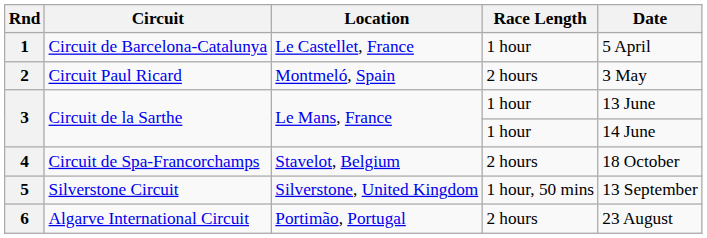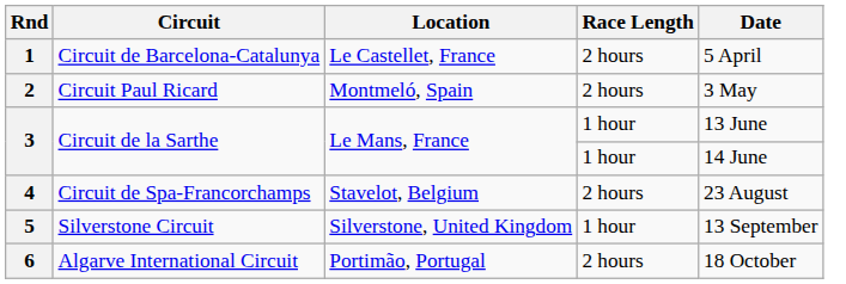 <table class="wikitable" style="font-size: 85%;">
 <tr>
 <th>Rnd</th>
 <th>Circuit</th>
 <th>Location</th>
 <th>Race Length</th>
 <th>Date</th>
 </tr>
 <tr>
 <th>1</th>
 <td> <a href='#'>Circuit de Barcelona-Catalunya</a></td>
 <td><a href='#'>Le Castellet</a>, <a href='#'>France</a></td>
-<td>1 hour</td>
+<td>2 hours</td>
 <td>5 April</td>
 </tr>
 <tr>
 <th>2</th>
 <td> <a href='#'>Circuit Paul Ricard</a></td>
 <td><a href='#'>Montmeló</a>, <a href='#'>Spain</a></td>
 <td>2 hours</td>
 <td>3 May</td>
 </tr>
 <tr>
 <th rowspan=2>3</th>
 <td rowspan=2> <a href='#'>Circuit de la Sarthe</a></td>
 <td rowspan=2><a href='#'>Le Mans</a>, <a href='#'>France</a></td>
 <td>1 hour</td>
 <td>13 June</td>
 </tr>
 <tr>
 <td>1 hour</td>
 <td>14 June</td>
 </tr>
 <tr>
 <th>4</th>
 <td> <a href='#'>Circuit de Spa-Francorchamps</a></td>
 <td><a href='#'>Stavelot</a>, <a href='#'>Belgium</a></td>
 <td>2 hours</td>
-<td>18 October</td>
+<td>23 August</td>
 </tr>
 <tr>
 <th>5</th>
 <td> <a href='#'>Silverstone Circuit</a></td>
 <td><a href='#'>Silverstone</a>, <a href='#'>United Kingdom</a></td>
-<td>1 hour, 50 mins</td>
+<td>1 hour</td>
 <td>13 September</td>
 </tr>
 <tr>
 <th>6</th>
 <td> <a href='#'>Algarve International Circuit</a></td>
 <td><a href='#'>Portimão</a>, <a href='#'>Portugal</a></td>
 <td>2 hours</td>
-<td>23 August</td>
+<td>18 October</td>
 </tr>
 </table>
